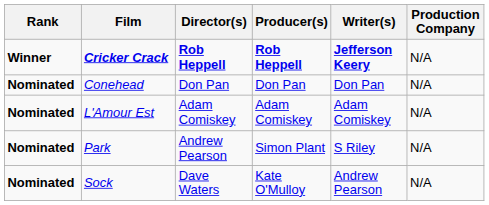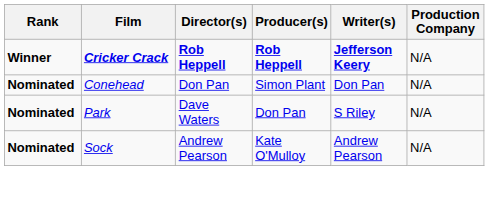 <table class="wikitable" width="95%" align="centre">
 <tr>
 <th width=16%>Rank</th>
 <th width=20%>Film</th>
 <th width=16%>Director(s)</th>
 <th width=16%>Producer(s)</th>
 <th width=16%>Writer(s)</th>
 <th width=16%>Production Company</th>
 </tr>
 <tr>
 <td><strong>Winner</strong></td>
 <td><strong><em><a href='#'>Cricker Crack</a></em></strong></td>
 <td><strong><a href='#'>Rob Heppell</a></strong></td>
 <td><strong><a href='#'>Rob Heppell</a></strong></td>
 <td><strong><a href='#'>Jefferson Keery</a></strong></td>
 <td>N/A </td>
 </tr>
 <tr>
 <td><strong>Nominated</strong></td>
 <td><em><a href='#'>Conehead</a></em></td>
 <td><a href='#'>Don Pan</a></td>
-<td><a href='#'>Don Pan</a></td>
+<td><a href='#'>Simon Plant</a></td>
 <td><a href='#'>Don Pan</a></td>
 <td>N/A </td>
 </tr>
 <tr>
 <td><strong>Nominated</strong></td>
-<td><em><a href='#'>L'Amour Est</a></em></td>
-<td><a href='#'>Adam Comiskey</a></td>
-<td><a href='#'>Adam Comiskey</a></td>
-<td><a href='#'>Adam Comiskey</a></td>
-<td>N/A </td>
-</tr>
-<tr>
-<td><strong>Nominated</strong></td>
 <td><em><a href='#'>Park</a></em></td>
-<td><a href='#'>Andrew Pearson</a></td>
-<td><a href='#'>Simon Plant</a></td>
+<td><a href='#'>Dave Waters</a></td>
+<td><a href='#'>Don Pan</a></td>
 <td><a href='#'>S Riley</a></td>
 <td>N/A </td>
 </tr>
 <tr>
 <td><strong>Nominated</strong></td>
 <td><em><a href='#'>Sock</a></em></td>
-<td><a href='#'>Dave Waters</a></td>
+<td><a href='#'>Andrew Pearson</a></td>
 <td><a href='#'>Kate O'Mulloy</a></td>
 <td><a href='#'>Andrew Pearson</a></td>
 <td>N/A </td>
 </tr>
 </table>
